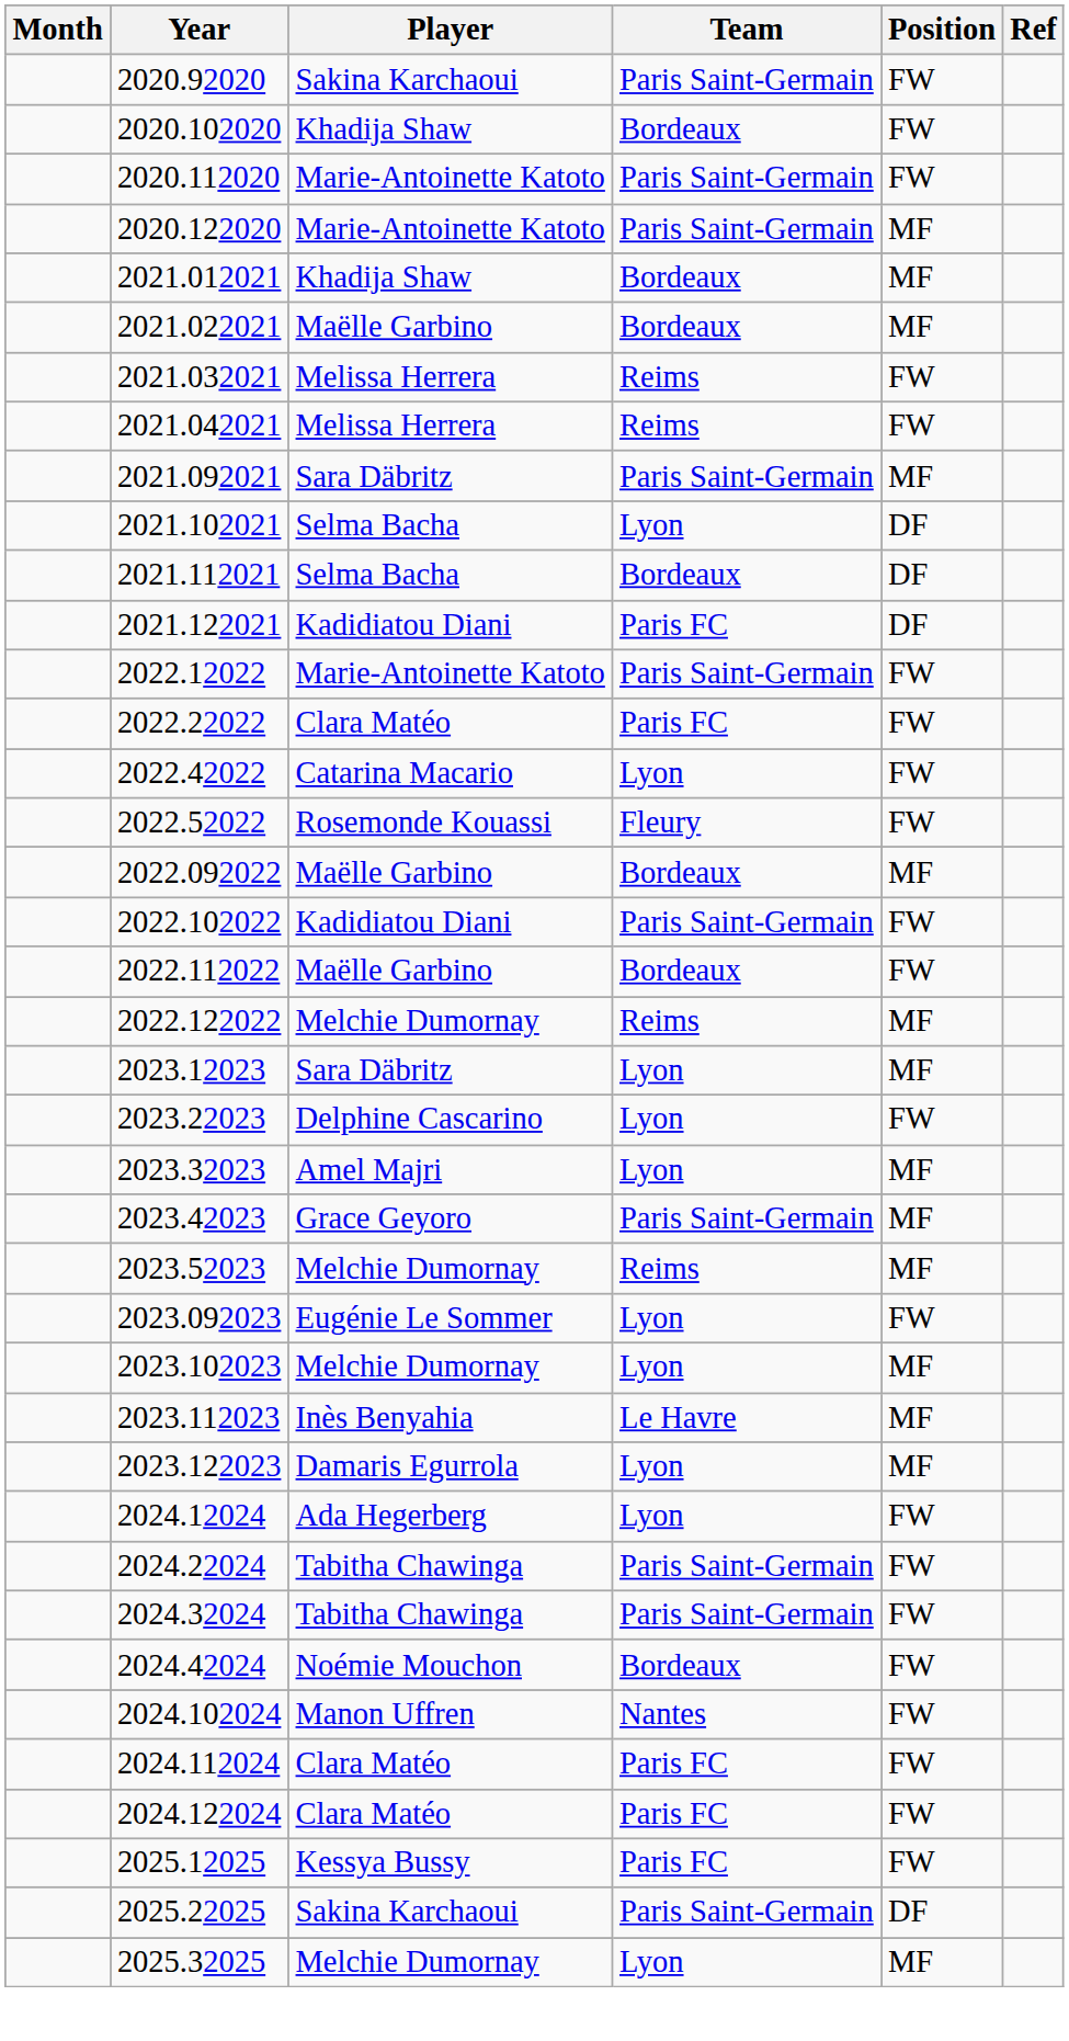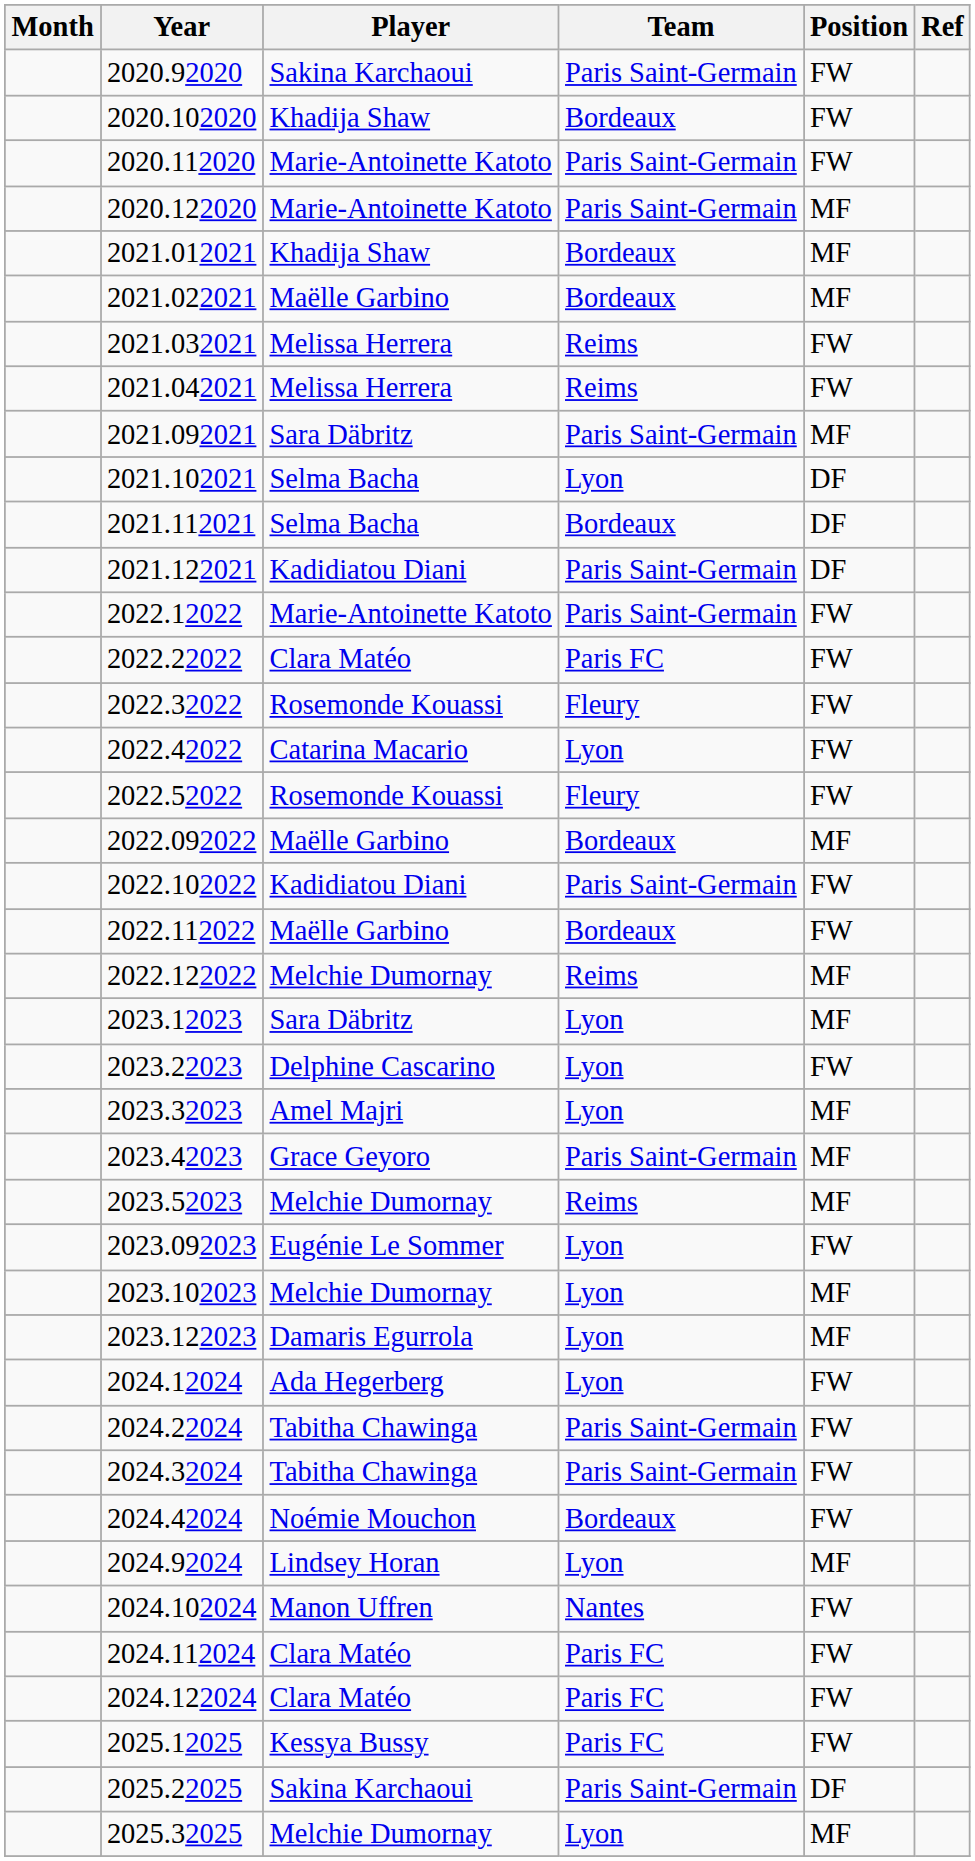 <table class="wikitable sortable">
 <tr>
 <th>Month</th>
 <th>Year</th>
 <th>Player</th>
 <th>Team</th>
 <th>Position</th>
 <th class="unsortable">Ref</th>
 </tr>
 <tr>
 <td></td>
 <td><span>2020.9</span><a href='#'>2020</a></td>
 <td> <a href='#'>Sakina Karchaoui</a></td>
 <td><a href='#'>Paris Saint-Germain</a></td>
 <td>FW</td>
 <td align="center"></td>
 </tr>
 <tr>
 <td></td>
 <td><span>2020.10</span><a href='#'>2020</a></td>
 <td> <a href='#'>Khadija Shaw</a></td>
 <td><a href='#'>Bordeaux</a></td>
 <td>FW</td>
 <td align="center"></td>
 </tr>
 <tr>
 <td></td>
 <td><span>2020.11</span><a href='#'>2020</a></td>
 <td> <a href='#'>Marie-Antoinette Katoto</a></td>
 <td><a href='#'>Paris Saint-Germain</a></td>
 <td>FW</td>
 <td align="center"></td>
 </tr>
 <tr>
 <td></td>
 <td><span>2020.12</span><a href='#'>2020</a></td>
 <td> <a href='#'>Marie-Antoinette Katoto</a></td>
 <td><a href='#'>Paris Saint-Germain</a></td>
 <td>MF</td>
 <td align="center"></td>
 </tr>
 <tr>
 <td></td>
 <td><span>2021.01</span><a href='#'>2021</a></td>
 <td> <a href='#'>Khadija Shaw</a></td>
 <td><a href='#'>Bordeaux</a></td>
 <td>MF</td>
 <td align="center"></td>
 </tr>
 <tr>
 <td></td>
 <td><span>2021.02</span><a href='#'>2021</a></td>
 <td> <a href='#'>Maëlle Garbino</a></td>
 <td><a href='#'>Bordeaux</a></td>
 <td>MF</td>
 <td align="center"></td>
 </tr>
 <tr>
 <td></td>
 <td><span>2021.03</span><a href='#'>2021</a></td>
 <td> <a href='#'>Melissa Herrera</a></td>
 <td><a href='#'>Reims</a></td>
 <td>FW</td>
 <td align="center"></td>
 </tr>
 <tr>
 <td></td>
 <td><span>2021.04</span><a href='#'>2021</a></td>
 <td> <a href='#'>Melissa Herrera</a></td>
 <td><a href='#'>Reims</a></td>
 <td>FW</td>
 <td align="center"></td>
 </tr>
 <tr>
 <td></td>
 <td><span>2021.09</span><a href='#'>2021</a></td>
 <td> <a href='#'>Sara Däbritz</a></td>
 <td><a href='#'>Paris Saint-Germain</a></td>
 <td>MF</td>
 <td align="center"></td>
 </tr>
 <tr>
 <td></td>
 <td><span>2021.10</span><a href='#'>2021</a></td>
 <td> <a href='#'>Selma Bacha</a></td>
 <td><a href='#'>Lyon</a></td>
 <td>DF</td>
 <td align="center"></td>
 </tr>
 <tr>
 <td></td>
 <td><span>2021.11</span><a href='#'>2021</a></td>
 <td> <a href='#'>Selma Bacha</a></td>
 <td><a href='#'>Bordeaux</a></td>
 <td>DF</td>
 <td align="center"></td>
 </tr>
 <tr>
 <td></td>
 <td><span>2021.12</span><a href='#'>2021</a></td>
 <td> <a href='#'>Kadidiatou Diani</a></td>
-<td><a href='#'>Paris FC</a></td>
+<td><a href='#'>Paris Saint-Germain</a></td>
 <td>DF</td>
 <td align="center"></td>
 </tr>
 <tr>
 <td></td>
 <td><span>2022.1</span><a href='#'>2022</a></td>
 <td> <a href='#'>Marie-Antoinette Katoto</a></td>
 <td><a href='#'>Paris Saint-Germain</a></td>
 <td>FW</td>
 <td align="center"></td>
 </tr>
 <tr>
 <td></td>
 <td><span>2022.2</span><a href='#'>2022</a></td>
 <td> <a href='#'>Clara Matéo</a></td>
 <td><a href='#'>Paris FC</a></td>
+<td>FW</td>
+<td align="center"></td>
+</tr>
+<tr>
+<td></td>
+<td><span>2022.3</span><a href='#'>2022</a></td>
+<td> <a href='#'>Rosemonde Kouassi</a></td>
+<td><a href='#'>Fleury</a></td>
 <td>FW</td>
 <td align="center"></td>
 </tr>
 <tr>
 <td></td>
 <td><span>2022.4</span><a href='#'>2022</a></td>
 <td> <a href='#'>Catarina Macario</a></td>
 <td><a href='#'>Lyon</a></td>
 <td>FW</td>
 <td align="center"></td>
 </tr>
 <tr>
 <td></td>
 <td><span>2022.5</span><a href='#'>2022</a></td>
 <td> <a href='#'>Rosemonde Kouassi</a></td>
 <td><a href='#'>Fleury</a></td>
 <td>FW</td>
 <td align="center"></td>
 </tr>
 <tr>
 <td></td>
 <td><span>2022.09</span><a href='#'>2022</a></td>
 <td> <a href='#'>Maëlle Garbino</a></td>
 <td><a href='#'>Bordeaux</a></td>
 <td>MF</td>
 <td align="center"></td>
 </tr>
 <tr>
 <td></td>
 <td><span>2022.10</span><a href='#'>2022</a></td>
 <td> <a href='#'>Kadidiatou Diani</a></td>
 <td><a href='#'>Paris Saint-Germain</a></td>
 <td>FW</td>
 <td align="center"></td>
 </tr>
 <tr>
 <td></td>
 <td><span>2022.11</span><a href='#'>2022</a></td>
 <td> <a href='#'>Maëlle Garbino</a></td>
 <td><a href='#'>Bordeaux</a></td>
 <td>FW</td>
 <td align="center"></td>
 </tr>
 <tr>
 <td></td>
 <td><span>2022.12</span><a href='#'>2022</a></td>
 <td> <a href='#'>Melchie Dumornay</a></td>
 <td><a href='#'>Reims</a></td>
 <td>MF</td>
 <td align="center"></td>
 </tr>
 <tr>
 <td></td>
 <td><span>2023.1</span><a href='#'>2023</a></td>
 <td> <a href='#'>Sara Däbritz</a></td>
 <td><a href='#'>Lyon</a></td>
 <td>MF</td>
 <td align="center"></td>
 </tr>
 <tr>
 <td></td>
 <td><span>2023.2</span><a href='#'>2023</a></td>
 <td> <a href='#'>Delphine Cascarino</a></td>
 <td><a href='#'>Lyon</a></td>
 <td>FW</td>
 <td align="center"></td>
 </tr>
 <tr>
 <td></td>
 <td><span>2023.3</span><a href='#'>2023</a></td>
 <td> <a href='#'>Amel Majri</a></td>
 <td><a href='#'>Lyon</a></td>
 <td>MF</td>
 <td align="center"></td>
 </tr>
 <tr>
 <td></td>
 <td><span>2023.4</span><a href='#'>2023</a></td>
 <td> <a href='#'>Grace Geyoro</a></td>
 <td><a href='#'>Paris Saint-Germain</a></td>
 <td>MF</td>
 <td align="center"></td>
 </tr>
 <tr>
 <td></td>
 <td><span>2023.5</span><a href='#'>2023</a></td>
 <td> <a href='#'>Melchie Dumornay</a></td>
 <td><a href='#'>Reims</a></td>
 <td>MF</td>
 <td align="center"></td>
 </tr>
 <tr>
 <td></td>
 <td><span>2023.09</span><a href='#'>2023</a></td>
 <td> <a href='#'>Eugénie Le Sommer</a></td>
 <td><a href='#'>Lyon</a></td>
 <td>FW</td>
 <td align="center"></td>
 </tr>
 <tr>
 <td></td>
 <td><span>2023.10</span><a href='#'>2023</a></td>
 <td> <a href='#'>Melchie Dumornay</a></td>
 <td><a href='#'>Lyon</a></td>
 <td>MF</td>
 <td align="center"></td>
 </tr>
 <tr>
 <td></td>
-<td><span>2023.11</span><a href='#'>2023</a></td>
-<td> <a href='#'>Inès Benyahia</a></td>
-<td><a href='#'>Le Havre</a></td>
-<td>MF</td>
-<td align="center"></td>
-</tr>
-<tr>
-<td></td>
 <td><span>2023.12</span><a href='#'>2023</a></td>
 <td> <a href='#'>Damaris Egurrola</a></td>
 <td><a href='#'>Lyon</a></td>
 <td>MF</td>
 <td align="center"></td>
 </tr>
 <tr>
 <td></td>
 <td><span>2024.1</span><a href='#'>2024</a></td>
 <td> <a href='#'>Ada Hegerberg</a></td>
 <td><a href='#'>Lyon</a></td>
 <td>FW</td>
 <td align="center"></td>
 </tr>
 <tr>
 <td></td>
 <td><span>2024.2</span><a href='#'>2024</a></td>
 <td> <a href='#'>Tabitha Chawinga</a></td>
 <td><a href='#'>Paris Saint-Germain</a></td>
 <td>FW</td>
 <td align="center"></td>
 </tr>
 <tr>
 <td></td>
 <td><span>2024.3</span><a href='#'>2024</a></td>
 <td> <a href='#'>Tabitha Chawinga</a></td>
 <td><a href='#'>Paris Saint-Germain</a></td>
 <td>FW</td>
 <td align="center"></td>
 </tr>
 <tr>
 <td></td>
 <td><span>2024.4</span><a href='#'>2024</a></td>
 <td> <a href='#'>Noémie Mouchon</a></td>
 <td><a href='#'>Bordeaux</a></td>
 <td>FW</td>
+<td align="center"></td>
+</tr>
+<tr>
+<td></td>
+<td><span>2024.9</span><a href='#'>2024</a></td>
+<td> <a href='#'>Lindsey Horan</a></td>
+<td><a href='#'>Lyon</a></td>
+<td>MF</td>
 <td align="center"></td>
 </tr>
 <tr>
 <td></td>
 <td><span>2024.10</span><a href='#'>2024</a></td>
 <td> <a href='#'>Manon Uffren</a></td>
 <td><a href='#'>Nantes</a></td>
 <td>FW</td>
 <td align="center"></td>
 </tr>
 <tr>
 <td></td>
 <td><span>2024.11</span><a href='#'>2024</a></td>
 <td> <a href='#'>Clara Matéo</a></td>
 <td><a href='#'>Paris FC</a></td>
 <td>FW</td>
 <td align="center"></td>
 </tr>
 <tr>
 <td></td>
 <td><span>2024.12</span><a href='#'>2024</a></td>
 <td> <a href='#'>Clara Matéo</a></td>
 <td><a href='#'>Paris FC</a></td>
 <td>FW</td>
 <td align="center"></td>
 </tr>
 <tr>
 <td></td>
 <td><span>2025.1</span><a href='#'>2025</a></td>
 <td> <a href='#'>Kessya Bussy</a></td>
 <td><a href='#'>Paris FC</a></td>
 <td>FW</td>
 <td align="center"></td>
 </tr>
 <tr>
 <td></td>
 <td><span>2025.2</span><a href='#'>2025</a></td>
 <td> <a href='#'>Sakina Karchaoui</a></td>
 <td><a href='#'>Paris Saint-Germain</a></td>
 <td>DF</td>
 <td align="center"></td>
 </tr>
 <tr>
 <td></td>
 <td><span>2025.3</span><a href='#'>2025</a></td>
 <td> <a href='#'>Melchie Dumornay</a></td>
 <td><a href='#'>Lyon</a></td>
 <td>MF</td>
 <td align="center"></td>
 </tr>
 </table>
